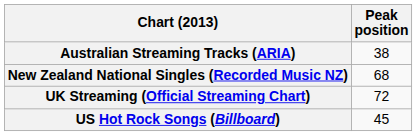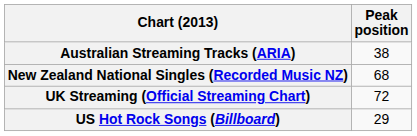 <table class="wikitable sortable plainrowheaders">
 <tr>
 <th scope="col">Chart (2013)</th>
 <th scope="col">Peak<br>position</th>
 </tr>
 <tr>
 <th scope="row">Australian Streaming Tracks (<a href='#'>ARIA</a>)</th>
 <td align="center">38</td>
 </tr>
 <tr>
 <th scope="row">New Zealand National Singles (<a href='#'>Recorded Music NZ</a>)</th>
 <td align=center>68</td>
 </tr>
 <tr>
 <th scope="row">UK Streaming (<a href='#'>Official Streaming Chart</a>)</th>
 <td align=center>72</td>
 </tr>
 <tr>
 <th scope="row">US <a href='#'>Hot Rock Songs</a> (<em><a href='#'>Billboard</a></em>)</th>
-<td align="center">45</td>
+<td align="center">29</td>
 </tr>
 </table>
